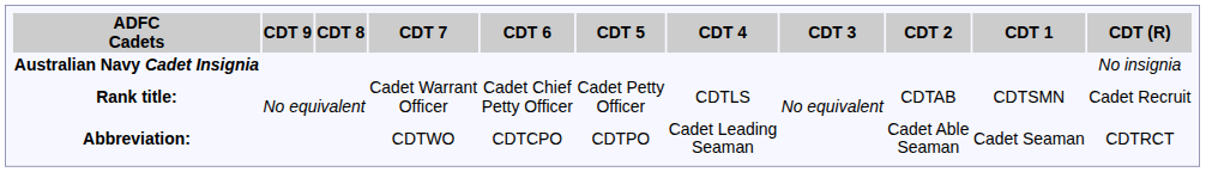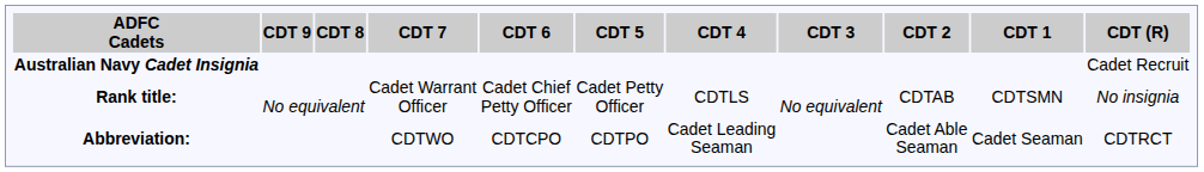 <table style="border:1px solid #8888aa; background:#f7f8ff; text-align:center; padding:5px;">
 <tr style="background:#CCCCCC">
 <th>ADFC<br>Cadets</th>
 <th>CDT 9</th>
 <th>CDT 8</th>
 <th>CDT 7</th>
 <th>CDT 6</th>
 <th>CDT 5</th>
 <th>CDT 4</th>
 <th>CDT 3</th>
 <th>CDT 2</th>
 <th>CDT 1</th>
 <th>CDT (R)</th>
 </tr>
 <tr>
 <td><strong>Australian Navy</strong> <strong><em>Cadet<em> </em>Insignia</em></strong></td>
 <td colspan="2" rowspan="3"><em>No equivalent</em></td>
 <td></td>
 <td></td>
 <td></td>
 <td></td>
 <td rowspan="3"><em>No equivalent</em></td>
 <td></td>
 <td></td>
-<td><em>No insignia</em></td>
+<td>Cadet Recruit</td>
 </tr>
 <tr>
 <td><strong>Rank title:</strong></td>
 <td>Cadet Warrant<br>Officer</td>
 <td>Cadet Chief<br>Petty Officer</td>
 <td>Cadet Petty<br>Officer</td>
 <td>CDTLS</td>
 <td>CDTAB</td>
 <td>CDTSMN</td>
-<td>Cadet Recruit</td>
+<td><em>No insignia</em></td>
 </tr>
 <tr>
 <td><strong>Abbreviation:</strong></td>
 <td>CDTWO</td>
 <td>CDTCPO</td>
 <td>CDTPO</td>
 <td>Cadet Leading<br>Seaman</td>
 <td>Cadet Able<br>Seaman</td>
 <td>Cadet Seaman</td>
 <td>CDTRCT</td>
 </tr>
 </table>
